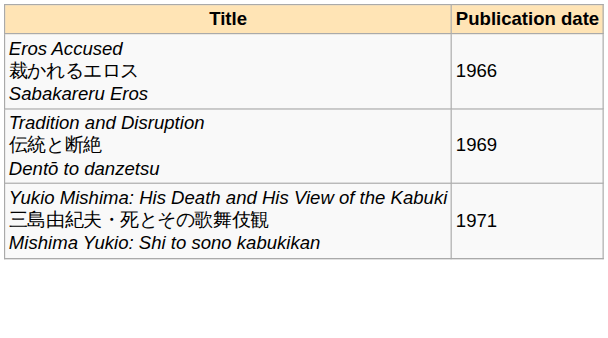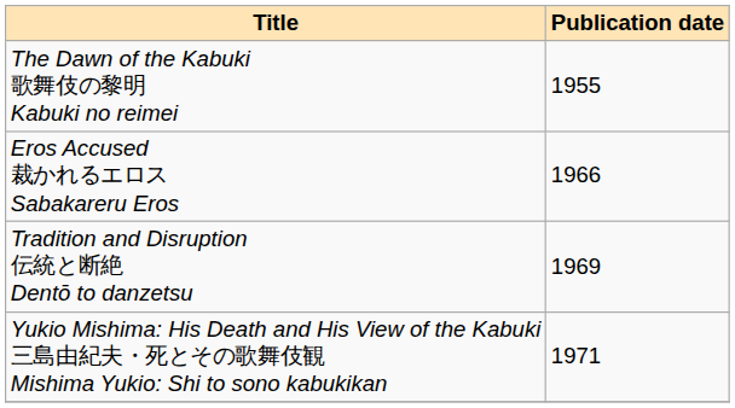 <table class="wikitable sortable">
 <tr>
 <th style="background:#FFE4B5;">Title</th>
 <th style="background:#FFE4B5;">Publication date</th>
+</tr>
+<tr>
+<td><em>The Dawn of the Kabuki</em><br>歌舞伎の黎明<br><em>Kabuki no reimei</em></td>
+<td>1955</td>
 </tr>
 <tr>
 <td><em>Eros Accused</em><br>裁かれるエロス<br><em>Sabakareru Eros</em></td>
 <td>1966</td>
 </tr>
 <tr>
 <td><em>Tradition and Disruption</em><br>伝統と断絶<br><em>Dentō to danzetsu</em></td>
 <td>1969</td>
 </tr>
 <tr>
 <td><em>Yukio Mishima: His Death and His View of the Kabuki</em><br>三島由紀夫・死とその歌舞伎観<br><em>Mishima Yukio: Shi to sono kabukikan</em></td>
 <td>1971</td>
 </tr>
 <tr>
 </tr>
 </table>
